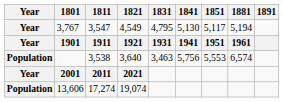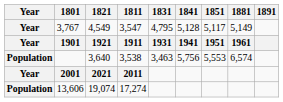 <table class="wikitable" style="margin:auto;">
 <tr>
 <th>Year</th>
 <th>1801</th>
+<th>1821</th>
 <th>1811</th>
-<th>1821</th>
 <th>1831</th>
 <th>1841</th>
 <th>1851</th>
 <th>1881</th>
 <th>1891</th>
 </tr>
 <tr>
 <th>Year</th>
 <td>3,767</td>
+<td>4,549</td>
 <td>3,547</td>
-<td>4,549</td>
 <td>4,795</td>
-<td>5,130</td>
+<td>5,128</td>
 <td>5,117</td>
-<td>5,194</td>
+<td>5,149</td>
 <td></td>
 </tr>
 <tr>
 <th>Year</th>
 <th>1901</th>
+<th>1921</th>
 <th>1911</th>
-<th>1921</th>
 <th>1931</th>
 <th>1941</th>
 <th>1951</th>
 <th>1961</th>
 <th></th>
 </tr>
 <tr>
 <th>Population</th>
 <td></td>
+<td>3,640</td>
 <td>3,538</td>
-<td>3,640</td>
 <td>3,463</td>
 <td>5,756</td>
 <td>5,553</td>
 <td>6,574</td>
 <td></td>
 </tr>
 <tr>
 <th>Year</th>
 <th>2001</th>
+<th>2021</th>
 <th>2011</th>
-<th>2021</th>
 <td></td>
 <td></td>
 <td></td>
 <td></td>
 <td></td>
 </tr>
 <tr>
 <th>Population</th>
 <td>13,606</td>
+<td>19,074</td>
 <td>17,274</td>
-<td>19,074</td>
 <td></td>
 <td></td>
 <td></td>
 <td></td>
 <td></td>
 </tr>
 </table>
